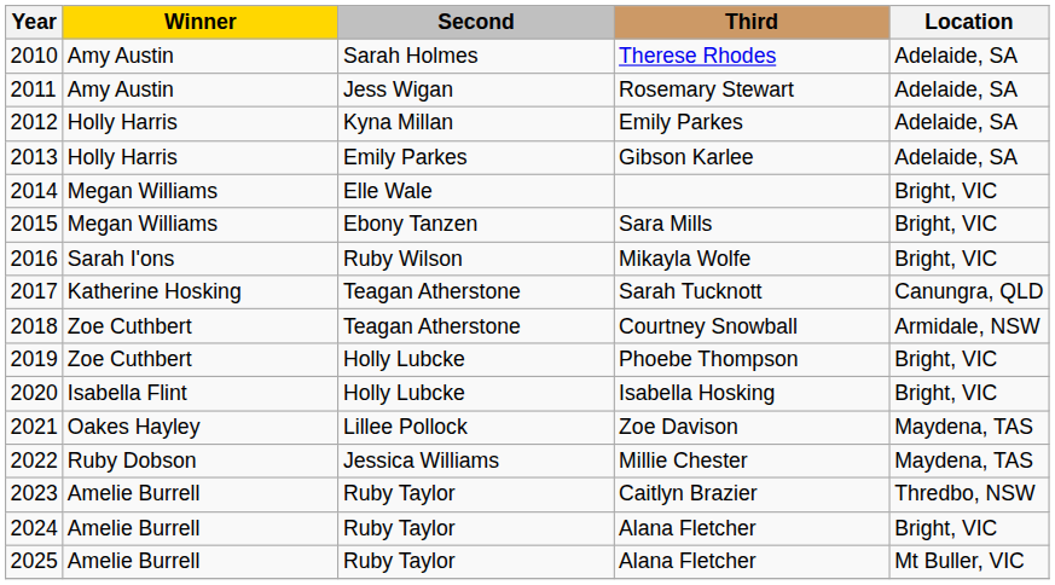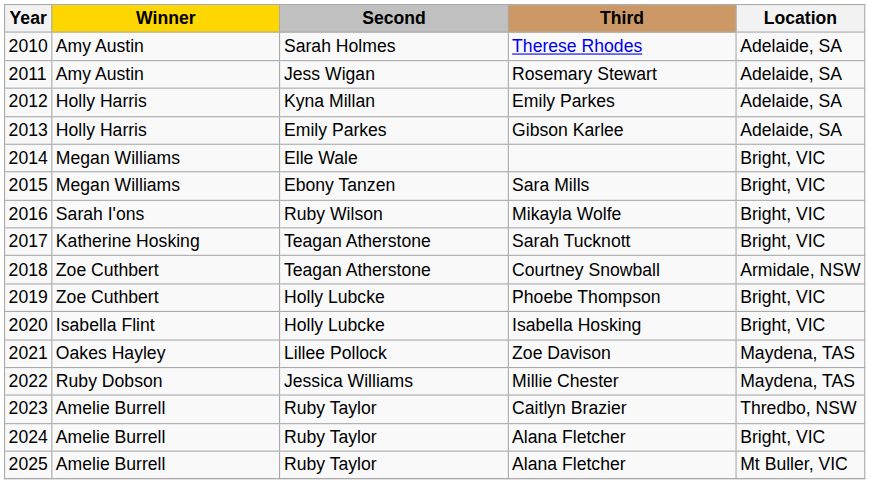 <table class="wikitable sortable">
 <tr>
 <th>Year</th>
 <th scope=col colspan=1 style="width:200px; color: black; background:gold;">Winner</th>
 <th scope=col colspan=1 style="width:200px; color: black; background:silver;">Second</th>
 <th scope=col colspan=1 style="width:200px; color: black; background:#cc9966;">Third</th>
 <th>Location</th>
 </tr>
 <tr>
 <td>2010</td>
 <td>Amy Austin</td>
 <td>Sarah Holmes</td>
 <td><a href='#'>Therese Rhodes</a></td>
 <td>Adelaide, SA</td>
 </tr>
 <tr>
 <td>2011</td>
 <td>Amy Austin</td>
 <td>Jess Wigan</td>
 <td>Rosemary Stewart</td>
 <td>Adelaide, SA</td>
 </tr>
 <tr>
 <td>2012</td>
 <td>Holly Harris</td>
 <td>Kyna Millan</td>
 <td>Emily Parkes</td>
 <td>Adelaide, SA</td>
 </tr>
 <tr>
 <td>2013</td>
 <td>Holly Harris</td>
 <td>Emily Parkes</td>
 <td>Gibson Karlee</td>
 <td>Adelaide, SA</td>
 </tr>
 <tr>
 <td>2014</td>
 <td>Megan Williams</td>
 <td>Elle Wale</td>
 <td></td>
 <td>Bright, VIC</td>
 </tr>
 <tr>
 <td>2015</td>
 <td>Megan Williams</td>
 <td>Ebony Tanzen</td>
 <td>Sara Mills</td>
 <td>Bright, VIC</td>
 </tr>
 <tr>
 <td>2016</td>
 <td>Sarah I'ons</td>
 <td>Ruby Wilson</td>
 <td>Mikayla Wolfe</td>
 <td>Bright, VIC</td>
 </tr>
 <tr>
 <td>2017</td>
 <td>Katherine Hosking</td>
 <td>Teagan Atherstone</td>
 <td>Sarah Tucknott</td>
-<td>Canungra, QLD</td>
+<td>Bright, VIC</td>
 </tr>
 <tr>
 <td>2018</td>
 <td>Zoe Cuthbert</td>
 <td>Teagan Atherstone</td>
 <td>Courtney Snowball</td>
 <td>Armidale, NSW</td>
 </tr>
 <tr>
 <td>2019</td>
 <td>Zoe Cuthbert</td>
 <td>Holly Lubcke</td>
 <td>Phoebe Thompson</td>
 <td>Bright, VIC</td>
 </tr>
 <tr>
 <td>2020</td>
 <td>Isabella Flint</td>
 <td>Holly Lubcke</td>
 <td>Isabella Hosking</td>
 <td>Bright, VIC</td>
 </tr>
 <tr>
 <td>2021</td>
 <td>Oakes Hayley</td>
 <td>Lillee Pollock</td>
 <td>Zoe Davison</td>
 <td>Maydena, TAS</td>
 </tr>
 <tr>
 <td>2022</td>
 <td>Ruby Dobson</td>
 <td>Jessica Williams</td>
 <td>Millie Chester</td>
 <td>Maydena, TAS</td>
 </tr>
 <tr>
 <td>2023</td>
 <td>Amelie Burrell</td>
 <td>Ruby Taylor</td>
 <td>Caitlyn Brazier</td>
 <td>Thredbo, NSW</td>
 </tr>
 <tr>
 <td>2024</td>
 <td>Amelie Burrell</td>
 <td>Ruby Taylor</td>
 <td>Alana Fletcher</td>
 <td>Bright, VIC</td>
 </tr>
 <tr>
 <td>2025</td>
 <td>Amelie Burrell</td>
 <td>Ruby Taylor</td>
 <td>Alana Fletcher</td>
 <td>Mt Buller, VIC</td>
 </tr>
 <tr>
 </tr>
 </table>
